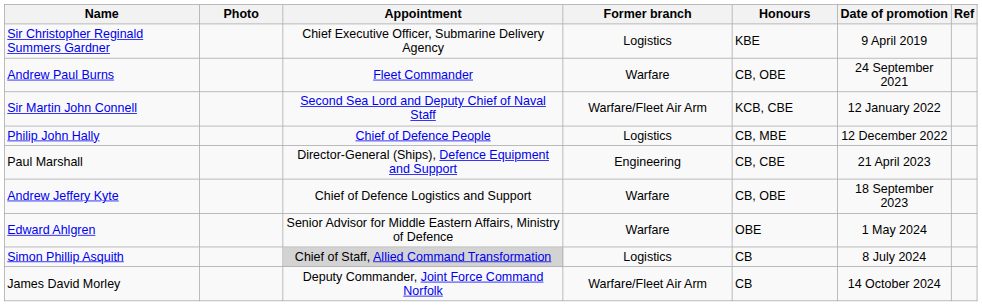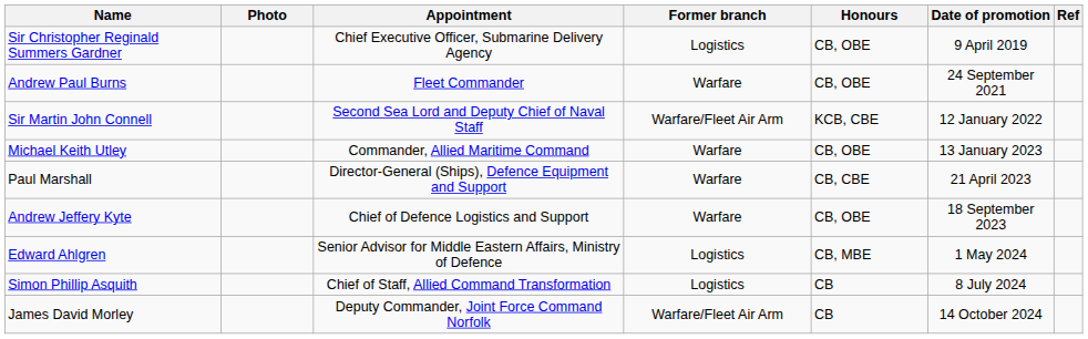 <table class="wikitable">
 <tr>
 <th width="300" align="center">Name</th>
 <th width="120" align="center">Photo</th>
 <th width="440" align="center">Appointment</th>
 <th width="250" align="center">Former branch</th>
 <th width="150" align="center">Honours</th>
 <th width="160" align="center">Date of promotion</th>
 <th width="20" align="center">Ref</th>
 </tr>
 <tr>
 <td><a href='#'>Sir Christopher Reginald Summers Gardner</a></td>
 <td></td>
 <td align="center">Chief Executive Officer, Submarine Delivery Agency</td>
 <td align="center">Logistics</td>
-<td>KBE</td>
+<td>CB, OBE</td>
 <td align="center">9 April 2019</td>
 <td></td>
 </tr>
 <tr>
 <td><a href='#'>Andrew Paul Burns</a></td>
 <td></td>
 <td align="center"><a href='#'>Fleet Commander</a></td>
 <td align="center">Warfare</td>
 <td>CB, OBE</td>
 <td align="center">24 September 2021</td>
 <td></td>
 </tr>
 <tr>
 <td><a href='#'>Sir Martin John Connell</a></td>
 <td></td>
 <td align="center"><a href='#'>Second Sea Lord and Deputy Chief of Naval Staff</a></td>
 <td align="center">Warfare/Fleet Air Arm</td>
 <td>KCB, CBE</td>
 <td align="center">12 January 2022</td>
 <td></td>
 </tr>
 <tr>
-<td><a href='#'>Philip John Hally</a></td>
+<td><a href='#'>Michael Keith Utley</a></td>
 <td></td>
-<td align="center"><a href='#'>Chief of Defence People</a></td>
-<td align="center">Logistics</td>
-<td>CB, MBE</td>
-<td align="center">12 December 2022</td>
+<td align="center">Commander, <a href='#'>Allied Maritime Command</a></td>
+<td align="center">Warfare</td>
+<td>CB, OBE</td>
+<td align="center">13 January 2023</td>
 <td></td>
 </tr>
 <tr>
 <td>Paul Marshall</td>
 <td></td>
 <td align="center">Director-General (Ships), <a href='#'>Defence Equipment and Support</a></td>
-<td align="center">Engineering</td>
+<td align="center">Warfare</td>
 <td>CB, CBE</td>
 <td align="center">21 April 2023</td>
 <td></td>
 </tr>
 <tr>
 <td><a href='#'>Andrew Jeffery Kyte</a></td>
 <td></td>
 <td align="center">Chief of Defence Logistics and Support</td>
 <td align="center">Warfare</td>
 <td>CB, OBE</td>
 <td align="center">18 September 2023</td>
 <td></td>
 </tr>
 <tr>
 <td><a href='#'>Edward Ahlgren</a></td>
 <td></td>
 <td align="center">Senior Advisor for Middle Eastern Affairs, Ministry of Defence</td>
-<td align="center">Warfare</td>
-<td>OBE</td>
+<td align="center">Logistics</td>
+<td>CB, MBE</td>
 <td align="center">1 May 2024</td>
 <td></td>
 </tr>
 <tr>
 <td><a href='#'>Simon Phillip Asquith</a></td>
 <td></td>
-<td align="center" style="background: lightgrey;">Chief of Staff, <a href='#'>Allied Command Transformation</a></td>
+<td align="center">Chief of Staff, <a href='#'>Allied Command Transformation</a></td>
 <td align="center">Logistics</td>
 <td>CB</td>
 <td align="center">8 July 2024</td>
 <td></td>
 </tr>
 <tr>
 <td>James David Morley</td>
 <td></td>
 <td align="center">Deputy Commander, <a href='#'>Joint Force Command Norfolk</a></td>
 <td align="center">Warfare/Fleet Air Arm</td>
 <td>CB</td>
 <td align="center">14 October 2024</td>
 <td></td>
 </tr>
 </table>
